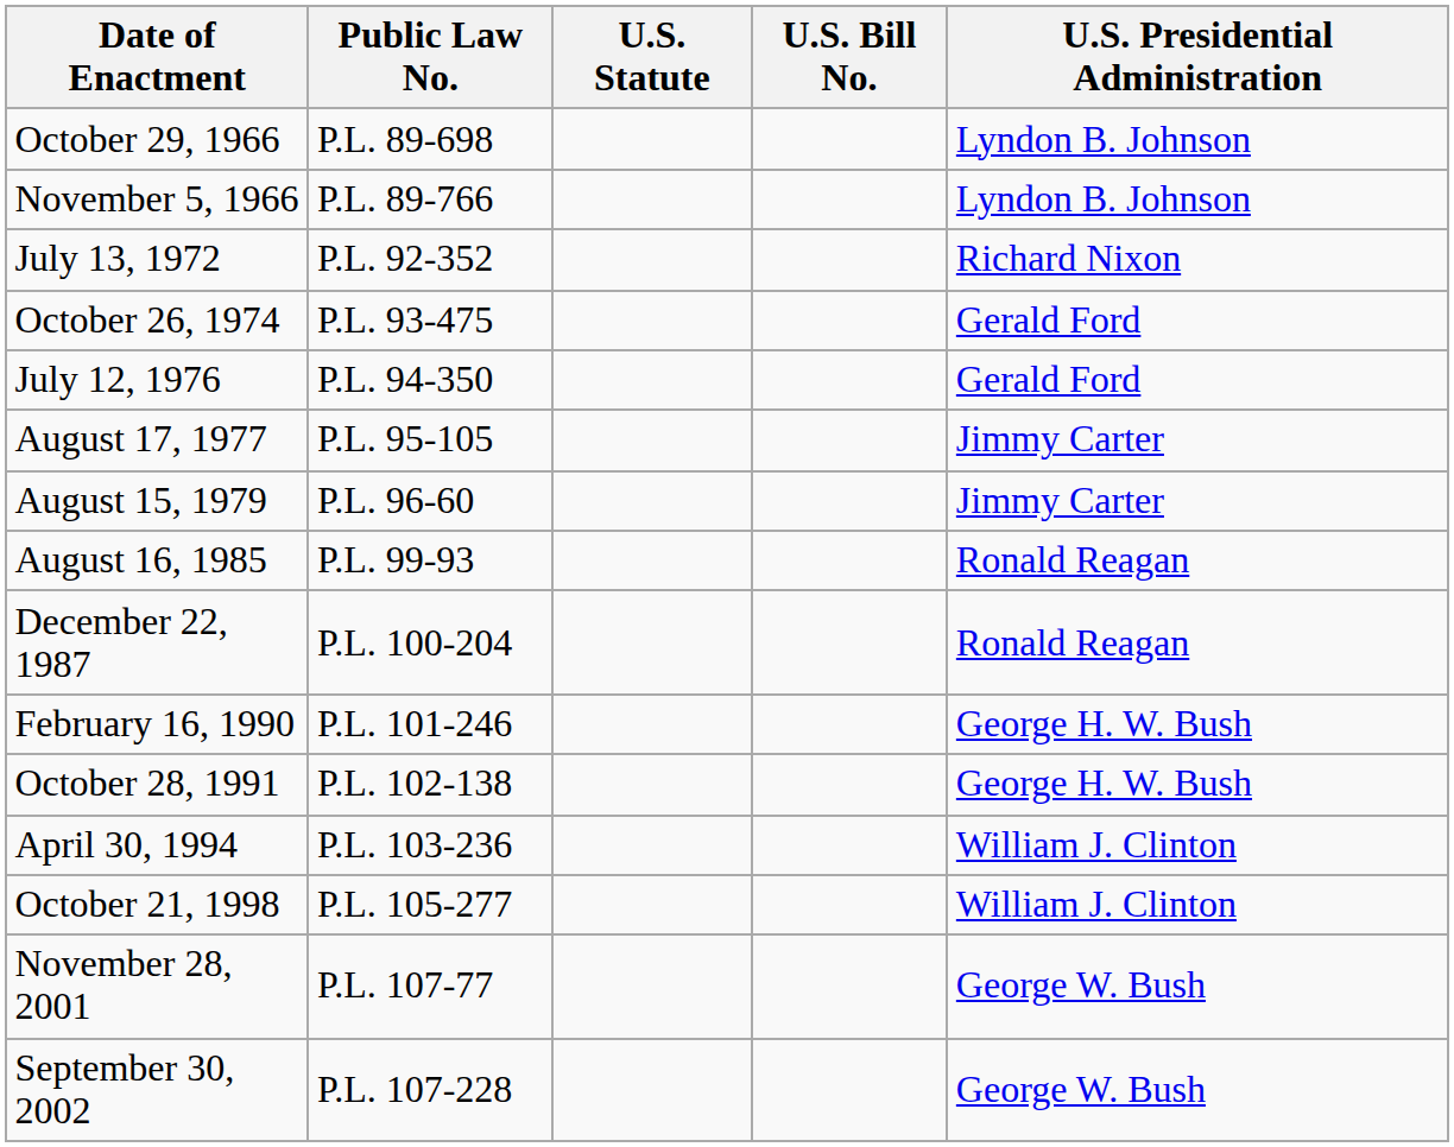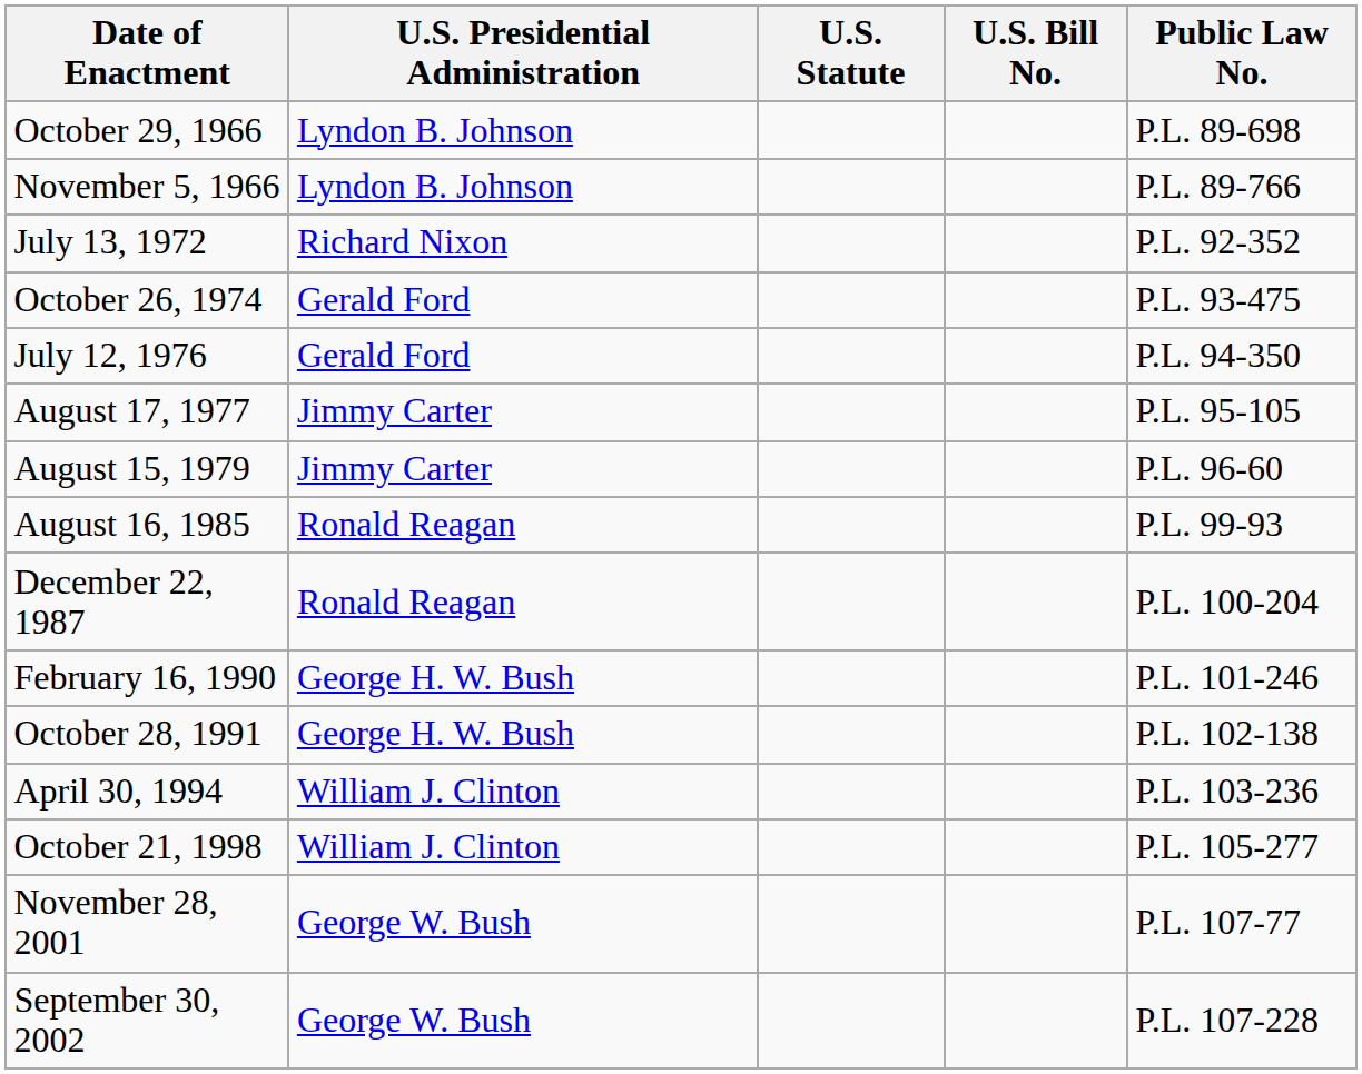 <table class="wikitable">
 <tr>
 <th scope="col">Date of Enactment</th>
-<th scope="col">Public Law No.</th>
+<th scope="col">U.S. Presidential Administration</th>
 <th scope="col">U.S. Statute</th>
 <th scope="col">U.S. Bill No.</th>
-<th scope="col">U.S. Presidential Administration</th>
+<th scope="col">Public Law No.</th>
 </tr>
 <tr>
 <td>October 29, 1966</td>
-<td>P.L. 89-698</td>
+<td><a href='#'>Lyndon B. Johnson</a></td>
 <td></td>
 <td></td>
-<td><a href='#'>Lyndon B. Johnson</a></td>
+<td>P.L. 89-698</td>
 </tr>
 <tr>
 <td>November 5, 1966</td>
-<td>P.L. 89-766</td>
+<td><a href='#'>Lyndon B. Johnson</a></td>
 <td></td>
 <td></td>
-<td><a href='#'>Lyndon B. Johnson</a></td>
+<td>P.L. 89-766</td>
 </tr>
 <tr>
 <td>July 13, 1972</td>
-<td>P.L. 92-352</td>
+<td><a href='#'>Richard Nixon</a></td>
 <td></td>
 <td></td>
-<td><a href='#'>Richard Nixon</a></td>
+<td>P.L. 92-352</td>
 </tr>
 <tr>
 <td>October 26, 1974</td>
-<td>P.L. 93-475</td>
+<td><a href='#'>Gerald Ford</a></td>
 <td></td>
 <td></td>
-<td><a href='#'>Gerald Ford</a></td>
+<td>P.L. 93-475</td>
 </tr>
 <tr>
 <td>July 12, 1976</td>
-<td>P.L. 94-350</td>
+<td><a href='#'>Gerald Ford</a></td>
 <td></td>
 <td></td>
-<td><a href='#'>Gerald Ford</a></td>
+<td>P.L. 94-350</td>
 </tr>
 <tr>
 <td>August 17, 1977</td>
-<td>P.L. 95-105</td>
+<td><a href='#'>Jimmy Carter</a></td>
 <td></td>
 <td></td>
-<td><a href='#'>Jimmy Carter</a></td>
+<td>P.L. 95-105</td>
 </tr>
 <tr>
 <td>August 15, 1979</td>
-<td>P.L. 96-60</td>
+<td><a href='#'>Jimmy Carter</a></td>
 <td></td>
 <td></td>
-<td><a href='#'>Jimmy Carter</a></td>
+<td>P.L. 96-60</td>
 </tr>
 <tr>
 <td>August 16, 1985</td>
-<td>P.L. 99-93</td>
+<td><a href='#'>Ronald Reagan</a></td>
 <td></td>
 <td></td>
-<td><a href='#'>Ronald Reagan</a></td>
+<td>P.L. 99-93</td>
 </tr>
 <tr>
 <td>December 22, 1987</td>
-<td>P.L. 100-204</td>
+<td><a href='#'>Ronald Reagan</a></td>
 <td></td>
 <td></td>
-<td><a href='#'>Ronald Reagan</a></td>
+<td>P.L. 100-204</td>
 </tr>
 <tr>
 <td>February 16, 1990</td>
-<td>P.L. 101-246</td>
+<td><a href='#'>George H. W. Bush</a></td>
 <td></td>
 <td></td>
-<td><a href='#'>George H. W. Bush</a></td>
+<td>P.L. 101-246</td>
 </tr>
 <tr>
 <td>October 28, 1991</td>
-<td>P.L. 102-138</td>
+<td><a href='#'>George H. W. Bush</a></td>
 <td></td>
 <td></td>
-<td><a href='#'>George H. W. Bush</a></td>
+<td>P.L. 102-138</td>
 </tr>
 <tr>
 <td>April 30, 1994</td>
-<td>P.L. 103-236</td>
+<td><a href='#'>William J. Clinton</a></td>
 <td></td>
 <td></td>
-<td><a href='#'>William J. Clinton</a></td>
+<td>P.L. 103-236</td>
 </tr>
 <tr>
 <td>October 21, 1998</td>
-<td>P.L. 105-277</td>
+<td><a href='#'>William J. Clinton</a></td>
 <td></td>
 <td></td>
-<td><a href='#'>William J. Clinton</a></td>
+<td>P.L. 105-277</td>
 </tr>
 <tr>
 <td>November 28, 2001</td>
-<td>P.L. 107-77</td>
+<td><a href='#'>George W. Bush</a></td>
 <td></td>
 <td></td>
-<td><a href='#'>George W. Bush</a></td>
+<td>P.L. 107-77</td>
 </tr>
 <tr>
 <td>September 30, 2002</td>
-<td>P.L. 107-228</td>
+<td><a href='#'>George W. Bush</a></td>
 <td></td>
 <td></td>
-<td><a href='#'>George W. Bush</a></td>
+<td>P.L. 107-228</td>
 </tr>
 </table>
